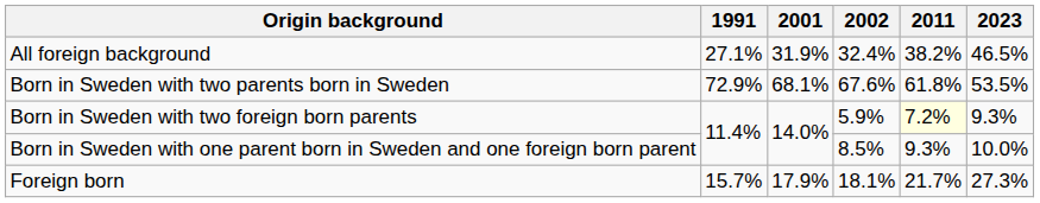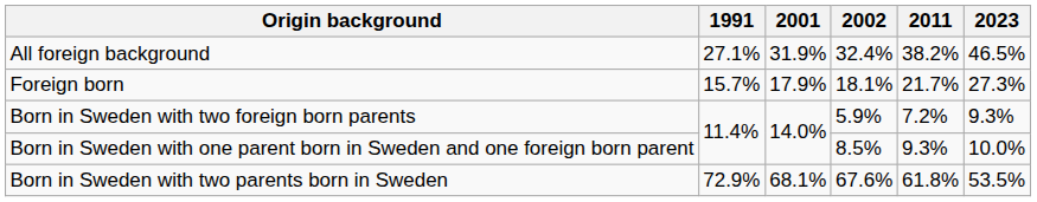 <table class="wikitable">
 <tr>
 <th>Origin background</th>
 <th>1991</th>
 <th>2001</th>
 <th>2002</th>
 <th>2011</th>
 <th>2023</th>
 </tr>
 <tr>
 <td>All foreign background</td>
 <td>27.1%</td>
 <td>31.9%</td>
 <td>32.4%</td>
 <td>38.2%</td>
 <td>46.5%</td>
 </tr>
 <tr>
-<td>Born in Sweden with two parents born in Sweden</td>
-<td>72.9%</td>
-<td>68.1%</td>
-<td>67.6%</td>
-<td>61.8%</td>
-<td>53.5%</td>
+<td>Foreign born</td>
+<td>15.7%</td>
+<td>17.9%</td>
+<td>18.1%</td>
+<td>21.7%</td>
+<td>27.3%</td>
 </tr>
 <tr>
 <td>Born in Sweden with two foreign born parents</td>
 <td rowspan="2">11.4%</td>
 <td rowspan="2">14.0%</td>
 <td>5.9%</td>
-<td style="background: lightyellow;">7.2%</td>
+<td>7.2%</td>
 <td>9.3%</td>
 </tr>
 <tr>
 <td>Born in Sweden with one parent born in Sweden and one foreign born parent</td>
 <td>8.5%</td>
 <td>9.3%</td>
 <td>10.0%</td>
 </tr>
 <tr>
-<td>Foreign born</td>
-<td>15.7%</td>
-<td>17.9%</td>
-<td>18.1%</td>
-<td>21.7%</td>
-<td>27.3%</td>
+<td>Born in Sweden with two parents born in Sweden</td>
+<td>72.9%</td>
+<td>68.1%</td>
+<td>67.6%</td>
+<td>61.8%</td>
+<td>53.5%</td>
 </tr>
 </table>
